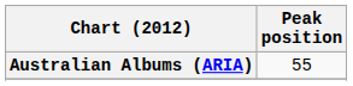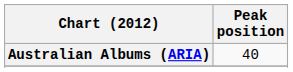 <table class="wikitable sortable plainrowheaders" style="text-align:center">
 <tr>
 <th>Chart (2012)</th>
 <th>Peak<br>position</th>
 </tr>
 <tr>
 <th scope="row">Australian Albums (<a href='#'>ARIA</a>)</th>
-<td>55</td>
+<td>40</td>
 </tr>
 <tr>
 </tr>
 <tr>
 </tr>
 <tr>
 </tr>
 <tr>
 </tr>
 <tr>
 </tr>
 <tr>
 </tr>
 <tr>
 </tr>
 </table>
